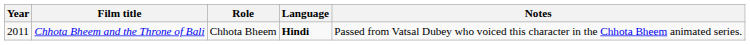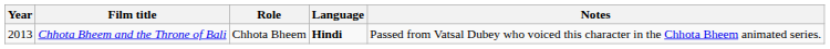 <table class="wikitable">
 <tr>
 <th>Year</th>
 <th>Film title</th>
 <th>Role</th>
 <th>Language</th>
 <th>Notes</th>
 </tr>
 <tr>
-<td>2011</td>
+<td>2013</td>
 <td><em><a href='#'>Chhota Bheem and the Throne of Bali</a></em></td>
 <td>Chhota Bheem</td>
 <td><strong>Hindi</strong></td>
 <td>Passed from Vatsal Dubey who voiced this character in the <a href='#'>Chhota Bheem</a> animated series.</td>
 </tr>
 </table>
